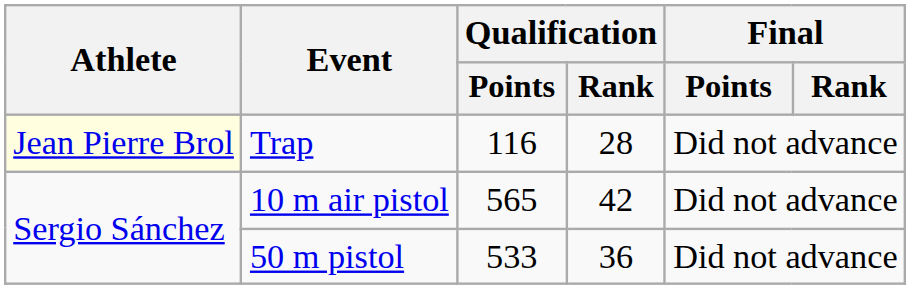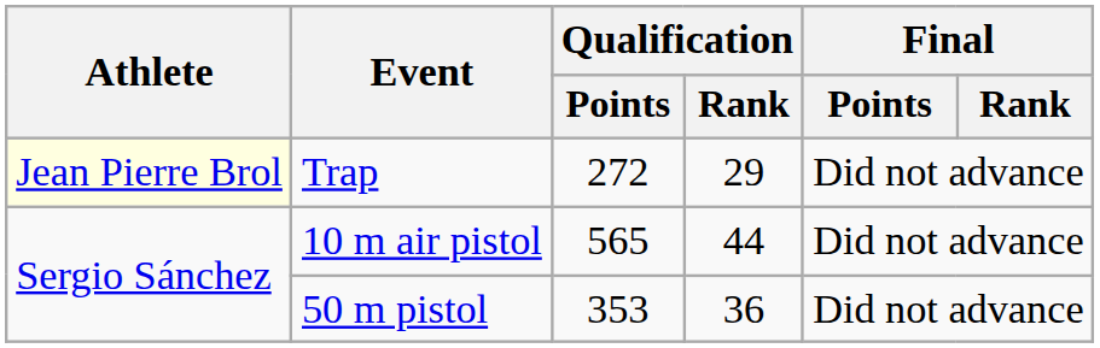 <table class="wikitable" style="font-size:90%">
 <tr>
 <th rowspan="2">Athlete</th>
 <th rowspan="2">Event</th>
 <th colspan=2>Qualification</th>
 <th colspan=2>Final</th>
 </tr>
 <tr style="font-size:95%">
 <th>Points</th>
 <th>Rank</th>
 <th>Points</th>
 <th>Rank</th>
 </tr>
 <tr align=center>
 <td align=left style="background: lightyellow;"><a href='#'>Jean Pierre Brol</a></td>
 <td align=left><a href='#'>Trap</a></td>
-<td>116</td>
-<td>28</td>
+<td>272</td>
+<td>29</td>
 <td colspan=2>Did not advance</td>
 </tr>
 <tr align=center>
 <td rowspan=2 align=left><a href='#'>Sergio Sánchez</a></td>
 <td align=left><a href='#'>10 m air pistol</a></td>
 <td>565</td>
-<td>42</td>
+<td>44</td>
 <td colspan=2>Did not advance</td>
 </tr>
 <tr align=center>
 <td align=left><a href='#'>50 m pistol</a></td>
-<td>533</td>
+<td>353</td>
 <td>36</td>
 <td colspan=2>Did not advance</td>
 </tr>
 </table>
